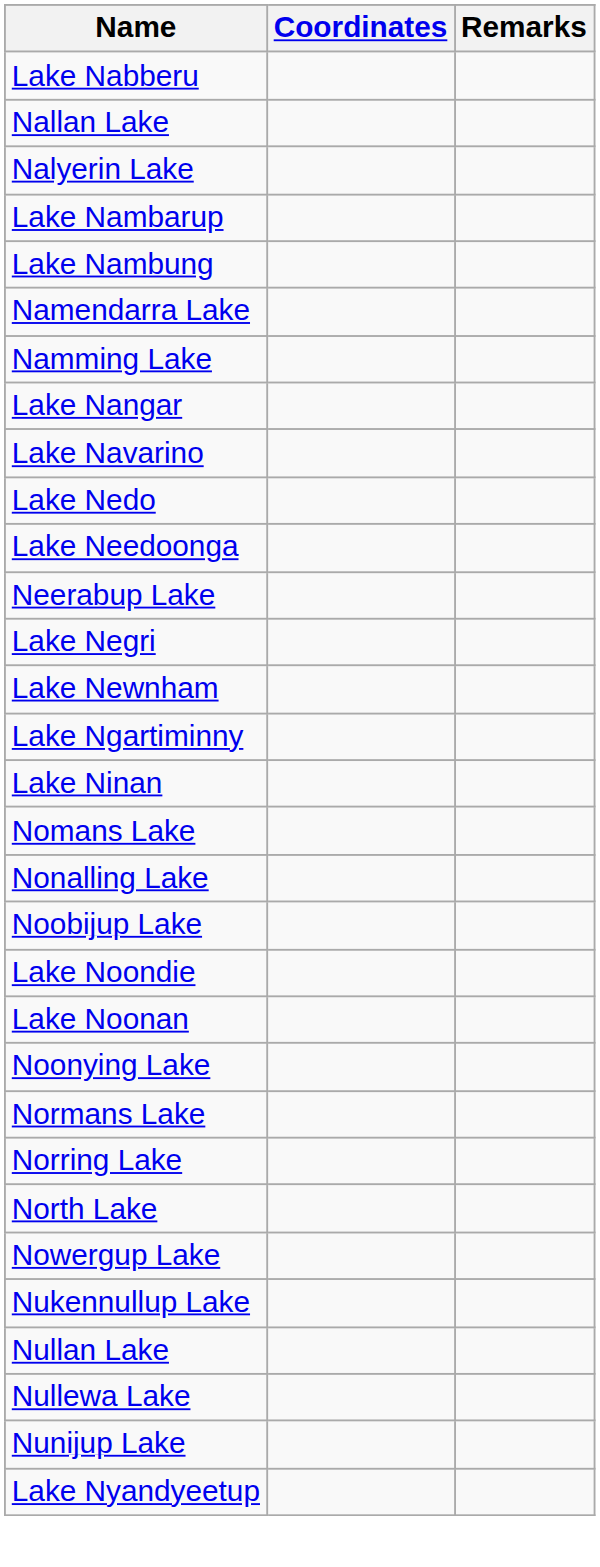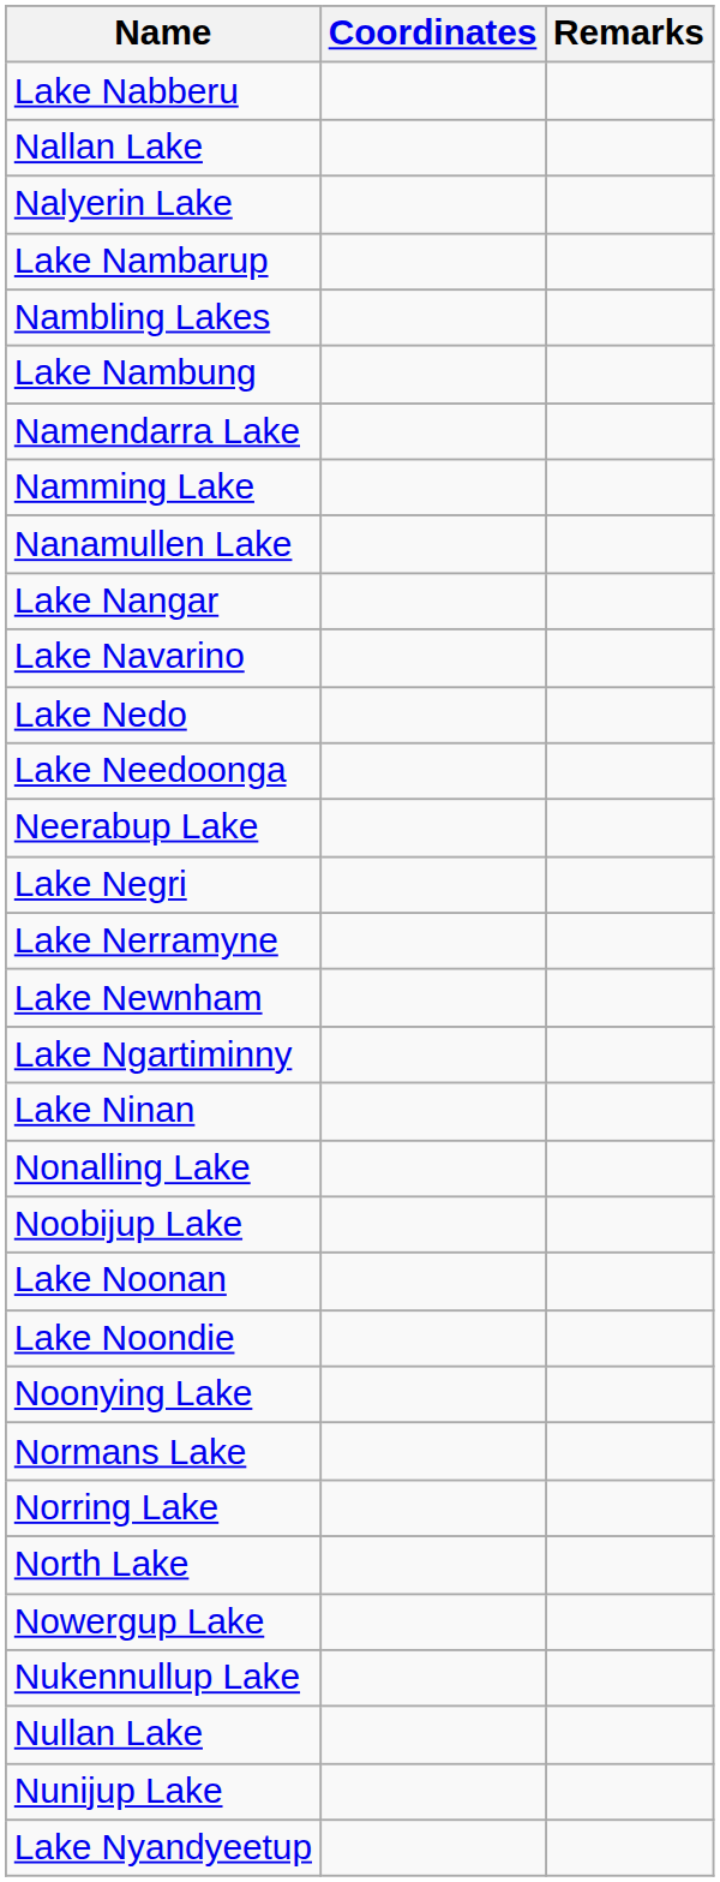 <table class="wikitable">
 <tr>
 <th>Name</th>
 <th><a href='#'>Coordinates</a></th>
 <th>Remarks</th>
 </tr>
 <tr>
 <td><a href='#'>Lake Nabberu</a></td>
 <td></td>
 <td></td>
 </tr>
 <tr>
 <td><a href='#'>Nallan Lake</a></td>
 <td></td>
 <td></td>
 </tr>
 <tr>
 <td><a href='#'>Nalyerin Lake</a></td>
 <td></td>
 <td></td>
 </tr>
 <tr>
 <td><a href='#'>Lake Nambarup</a></td>
 <td></td>
 <td></td>
 </tr>
 <tr>
+<td><a href='#'>Nambling Lakes</a></td>
+<td></td>
+<td></td>
+</tr>
+<tr>
 <td><a href='#'>Lake Nambung</a></td>
 <td></td>
 <td></td>
 </tr>
 <tr>
 <td><a href='#'>Namendarra Lake</a></td>
 <td></td>
 <td></td>
 </tr>
 <tr>
 <td><a href='#'>Namming Lake</a></td>
+<td></td>
+<td></td>
+</tr>
+<tr>
+<td><a href='#'>Nanamullen Lake</a></td>
 <td></td>
 <td></td>
 </tr>
 <tr>
 <td><a href='#'>Lake Nangar</a></td>
 <td></td>
 <td></td>
 </tr>
 <tr>
 <td><a href='#'>Lake Navarino</a></td>
 <td></td>
 <td></td>
 </tr>
 <tr>
 <td><a href='#'>Lake Nedo</a></td>
 <td></td>
 <td></td>
 </tr>
 <tr>
 <td><a href='#'>Lake Needoonga</a></td>
 <td></td>
 <td></td>
 </tr>
 <tr>
 <td><a href='#'>Neerabup Lake</a></td>
 <td></td>
 <td></td>
 </tr>
 <tr>
 <td><a href='#'>Lake Negri</a></td>
 <td></td>
 <td></td>
 </tr>
 <tr>
+<td><a href='#'>Lake Nerramyne</a></td>
+<td></td>
+<td></td>
+</tr>
+<tr>
 <td><a href='#'>Lake Newnham</a></td>
 <td></td>
 <td></td>
 </tr>
 <tr>
 <td><a href='#'>Lake Ngartiminny</a></td>
 <td></td>
 <td></td>
 </tr>
 <tr>
 <td><a href='#'>Lake Ninan</a></td>
 <td></td>
 <td></td>
 </tr>
 <tr>
-<td><a href='#'>Nomans Lake</a></td>
-<td></td>
-<td></td>
-</tr>
-<tr>
 <td><a href='#'>Nonalling Lake</a></td>
 <td></td>
 <td></td>
 </tr>
 <tr>
 <td><a href='#'>Noobijup Lake</a></td>
 <td></td>
 <td></td>
 </tr>
 <tr>
-<td><a href='#'>Lake Noondie</a></td>
+<td><a href='#'>Lake Noonan</a></td>
 <td></td>
 <td></td>
 </tr>
 <tr>
-<td><a href='#'>Lake Noonan</a></td>
+<td><a href='#'>Lake Noondie</a></td>
 <td></td>
 <td></td>
 </tr>
 <tr>
 <td><a href='#'>Noonying Lake</a></td>
 <td></td>
 <td></td>
 </tr>
 <tr>
 <td><a href='#'>Normans Lake</a></td>
 <td></td>
 <td></td>
 </tr>
 <tr>
 <td><a href='#'>Norring Lake</a></td>
 <td></td>
 <td></td>
 </tr>
 <tr>
 <td><a href='#'>North Lake</a></td>
 <td></td>
 <td></td>
 </tr>
 <tr>
 <td><a href='#'>Nowergup Lake</a></td>
 <td></td>
 <td></td>
 </tr>
 <tr>
 <td><a href='#'>Nukennullup Lake</a></td>
 <td></td>
 <td></td>
 </tr>
 <tr>
 <td><a href='#'>Nullan Lake</a></td>
 <td></td>
 <td></td>
 </tr>
 <tr>
-<td><a href='#'>Nullewa Lake</a></td>
-<td></td>
-<td></td>
-</tr>
-<tr>
 <td><a href='#'>Nunijup Lake</a></td>
 <td></td>
 <td></td>
 </tr>
 <tr>
 <td><a href='#'>Lake Nyandyeetup</a></td>
 <td></td>
 <td></td>
 </tr>
 </table>
